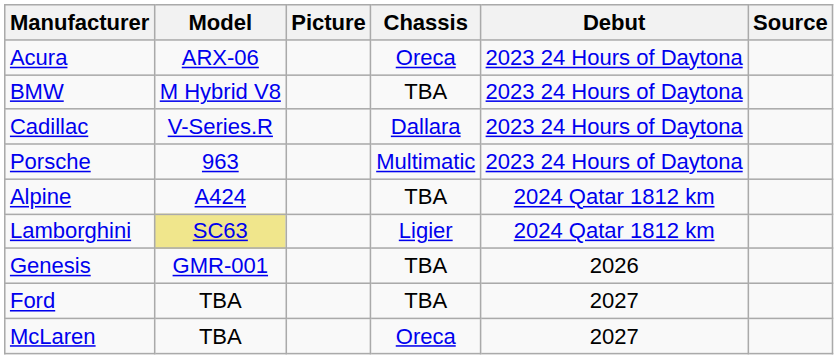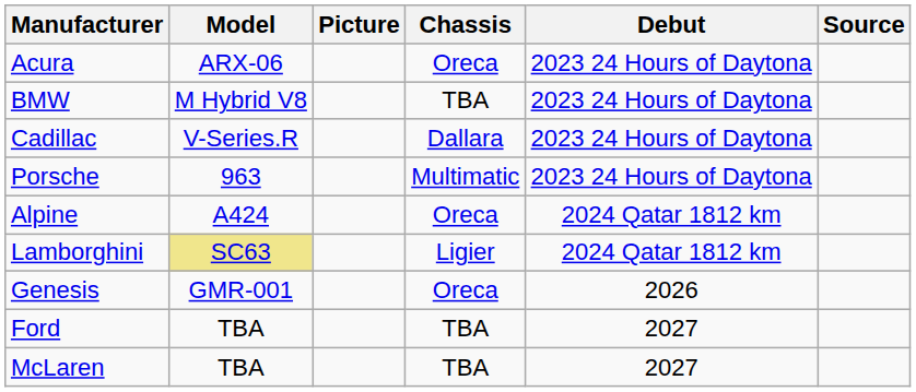 <table class="wikitable" style="font-size: 90%">
 <tr>
 <th>Manufacturer</th>
 <th>Model</th>
 <th>Picture</th>
 <th>Chassis</th>
 <th>Debut</th>
 <th>Source</th>
 </tr>
 <tr>
 <td align="left"><a href='#'>Acura</a></td>
 <td align="center"><a href='#'>ARX-06</a></td>
 <td align="center"></td>
 <td align="center"><a href='#'>Oreca</a></td>
 <td align="center"><a href='#'>2023 24 Hours of Daytona</a></td>
 <td align="center"></td>
 </tr>
 <tr>
 <td align="left"><a href='#'>BMW</a></td>
 <td align="center"><a href='#'>M Hybrid V8</a></td>
 <td align="center"></td>
 <td align="center">TBA</td>
 <td align="center"><a href='#'>2023 24 Hours of Daytona</a></td>
 <td align="center"></td>
 </tr>
 <tr>
 <td align="left"><a href='#'>Cadillac</a></td>
 <td align="center"><a href='#'>V-Series.R</a></td>
 <td align="center"></td>
 <td align="center"><a href='#'>Dallara</a></td>
 <td align="center"><a href='#'>2023 24 Hours of Daytona</a></td>
 <td align="center"></td>
 </tr>
 <tr>
 <td align="left"><a href='#'>Porsche</a></td>
 <td align="center"><a href='#'>963</a></td>
 <td align="center"></td>
 <td align="center"><a href='#'>Multimatic</a></td>
 <td align="center"><a href='#'>2023 24 Hours of Daytona</a></td>
 <td align="center"></td>
 </tr>
 <tr>
 <td align="left"><a href='#'>Alpine</a></td>
 <td align="center"><a href='#'>A424</a></td>
 <td align="center"></td>
-<td align="center">TBA</td>
+<td align="center"><a href='#'>Oreca</a></td>
 <td align="center"><a href='#'>2024 Qatar 1812 km</a></td>
 <td align="center"></td>
 </tr>
 <tr>
 <td align="left"><a href='#'>Lamborghini</a></td>
 <td align="center" style="background: khaki;"><a href='#'>SC63</a></td>
 <td align="center"></td>
 <td align="center"><a href='#'>Ligier</a></td>
 <td align="center"><a href='#'>2024 Qatar 1812 km</a></td>
 <td align="center"></td>
 </tr>
 <tr>
 <td align="left"><a href='#'>Genesis</a></td>
 <td align="center"><a href='#'>GMR-001</a></td>
 <td align="center"></td>
-<td align="center">TBA</td>
+<td align="center"><a href='#'>Oreca</a></td>
 <td align="center">2026</td>
 <td align="center"></td>
 </tr>
 <tr>
 <td><a href='#'>Ford</a></td>
 <td align="center">TBA</td>
 <td></td>
 <td align="center">TBA</td>
 <td align="center">2027</td>
 <td align="center"></td>
 </tr>
 <tr>
 <td><a href='#'>McLaren</a></td>
 <td align="center">TBA</td>
 <td></td>
-<td align="center"><a href='#'>Oreca</a></td>
+<td align="center">TBA</td>
 <td align="center">2027</td>
 <td align="center"></td>
 </tr>
 </table>
